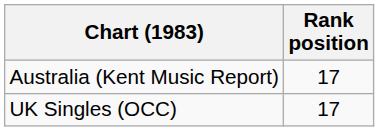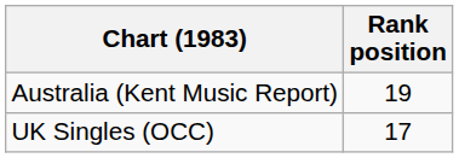 <table class="wikitable">
 <tr>
 <th scope="col">Chart (1983)</th>
 <th scope="col">Rank<br>position</th>
 </tr>
 <tr>
 <td>Australia (Kent Music Report)</td>
-<td style="text-align:center;">17</td>
+<td style="text-align:center;">19</td>
 </tr>
 <tr>
 <td>UK Singles (OCC)</td>
 <td style="text-align:center;">17</td>
 </tr>
 </table>
